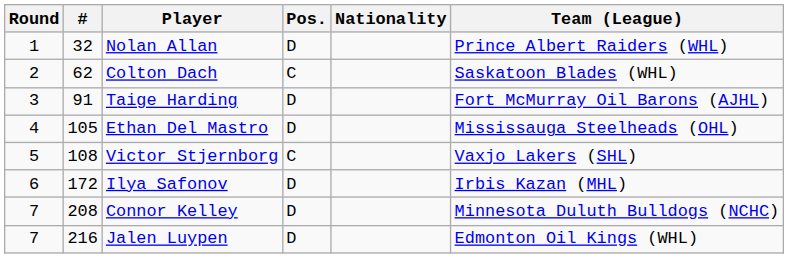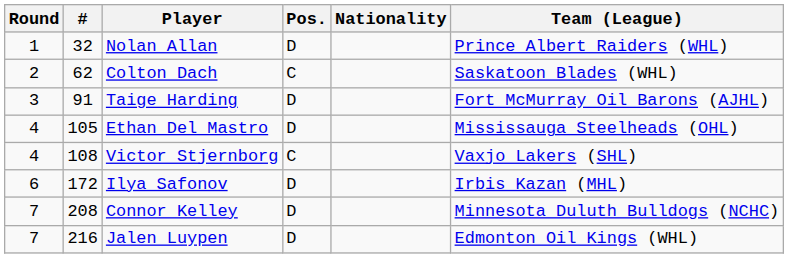 <table class="wikitable">
 <tr>
 <th>Round</th>
 <th>#</th>
 <th>Player</th>
 <th>Pos.</th>
 <th>Nationality</th>
 <th>Team (League)</th>
 </tr>
 <tr>
 <td style="text-align:center;">1</td>
 <td style="text-align:center;">32</td>
 <td><a href='#'>Nolan Allan</a></td>
 <td>D</td>
 <td></td>
 <td><a href='#'>Prince Albert Raiders</a> (<a href='#'>WHL</a>)</td>
 </tr>
 <tr>
 <td style="text-align:center;">2</td>
 <td style="text-align:center;">62</td>
 <td><a href='#'>Colton Dach</a></td>
 <td>C</td>
 <td></td>
 <td><a href='#'>Saskatoon Blades</a> (WHL)</td>
 </tr>
 <tr>
 <td style="text-align:center;">3</td>
 <td style="text-align:center;">91</td>
 <td><a href='#'>Taige Harding</a></td>
 <td>D</td>
 <td></td>
 <td><a href='#'>Fort McMurray Oil Barons</a> (<a href='#'>AJHL</a>)</td>
 </tr>
 <tr>
 <td style="text-align:center;">4</td>
 <td style="text-align:center;">105</td>
 <td><a href='#'>Ethan Del Mastro</a></td>
 <td>D</td>
 <td></td>
 <td><a href='#'>Mississauga Steelheads</a> (<a href='#'>OHL</a>)</td>
 </tr>
 <tr>
-<td style="text-align:center;">5</td>
+<td style="text-align:center;">4</td>
 <td style="text-align:center;">108</td>
 <td><a href='#'>Victor Stjernborg</a></td>
 <td>C</td>
 <td></td>
 <td><a href='#'>Vaxjo Lakers</a> (<a href='#'>SHL</a>)</td>
 </tr>
 <tr>
 <td style="text-align:center;">6</td>
 <td style="text-align:center;">172</td>
 <td><a href='#'>Ilya Safonov</a></td>
 <td>D</td>
 <td></td>
 <td><a href='#'>Irbis Kazan</a> (<a href='#'>MHL</a>)</td>
 </tr>
 <tr>
 <td style="text-align:center;">7</td>
 <td style="text-align:center;">208</td>
 <td><a href='#'>Connor Kelley</a></td>
 <td>D</td>
 <td></td>
 <td><a href='#'>Minnesota Duluth Bulldogs</a> (<a href='#'>NCHC</a>)</td>
 </tr>
 <tr>
 <td style="text-align:center;">7</td>
 <td style="text-align:center;">216</td>
 <td><a href='#'>Jalen Luypen</a></td>
 <td>D</td>
 <td></td>
 <td><a href='#'>Edmonton Oil Kings</a> (WHL)</td>
 </tr>
 </table>
